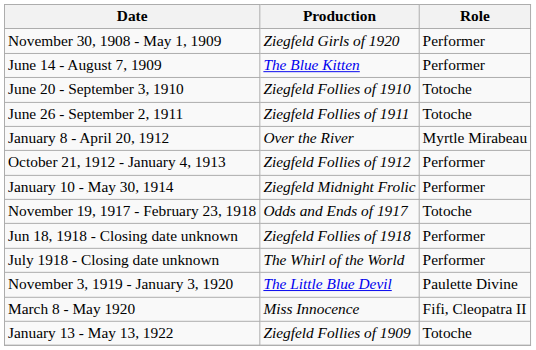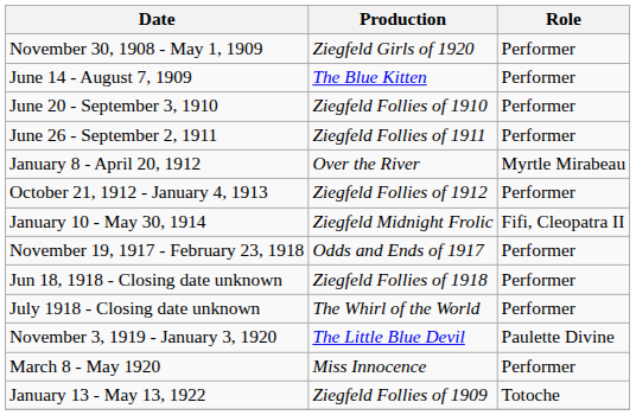 <table class="wikitable sortable">
 <tr>
 <th>Date</th>
 <th>Production</th>
 <th>Role</th>
 </tr>
 <tr>
 <td>November 30, 1908 - May 1, 1909</td>
 <td><em>Ziegfeld Girls of 1920</em></td>
 <td>Performer</td>
 </tr>
 <tr>
 <td>June 14 - August 7, 1909</td>
 <td><em><a href='#'>The Blue Kitten</a></em></td>
 <td>Performer</td>
 </tr>
 <tr>
 <td>June 20 - September 3, 1910</td>
 <td><em>Ziegfeld Follies of 1910</em></td>
-<td>Totoche</td>
+<td>Performer</td>
 </tr>
 <tr>
 <td>June 26 - September 2, 1911</td>
 <td><em>Ziegfeld Follies of 1911</em></td>
-<td>Totoche</td>
+<td>Performer</td>
 </tr>
 <tr>
 <td>January 8 - April 20, 1912</td>
 <td><em>Over the River</em></td>
 <td>Myrtle Mirabeau</td>
 </tr>
 <tr>
 <td>October 21, 1912 - January 4, 1913</td>
 <td><em>Ziegfeld Follies of 1912</em></td>
 <td>Performer</td>
 </tr>
 <tr>
 <td>January 10 - May 30, 1914</td>
 <td><em>Ziegfeld Midnight Frolic</em></td>
-<td>Performer</td>
+<td>Fifi, Cleopatra II</td>
 </tr>
 <tr>
 <td>November 19, 1917 - February 23, 1918</td>
 <td><em>Odds and Ends of 1917</em></td>
-<td>Totoche</td>
+<td>Performer</td>
 </tr>
 <tr>
 <td>Jun 18, 1918 - Closing date unknown</td>
 <td><em>Ziegfeld Follies of 1918</em></td>
 <td>Performer</td>
 </tr>
 <tr>
 <td>July 1918 - Closing date unknown</td>
 <td><em>The Whirl of the World</em></td>
 <td>Performer</td>
 </tr>
 <tr>
 <td>November 3, 1919 - January 3, 1920</td>
 <td><em><a href='#'>The Little Blue Devil</a></em></td>
 <td>Paulette Divine</td>
 </tr>
 <tr>
 <td>March 8 - May 1920</td>
 <td><em>Miss Innocence</em></td>
-<td>Fifi, Cleopatra II</td>
+<td>Performer</td>
 </tr>
 <tr>
 <td>January 13 - May 13, 1922</td>
 <td><em>Ziegfeld Follies of 1909</em></td>
 <td>Totoche</td>
 </tr>
 <tr>
 </tr>
 </table>
